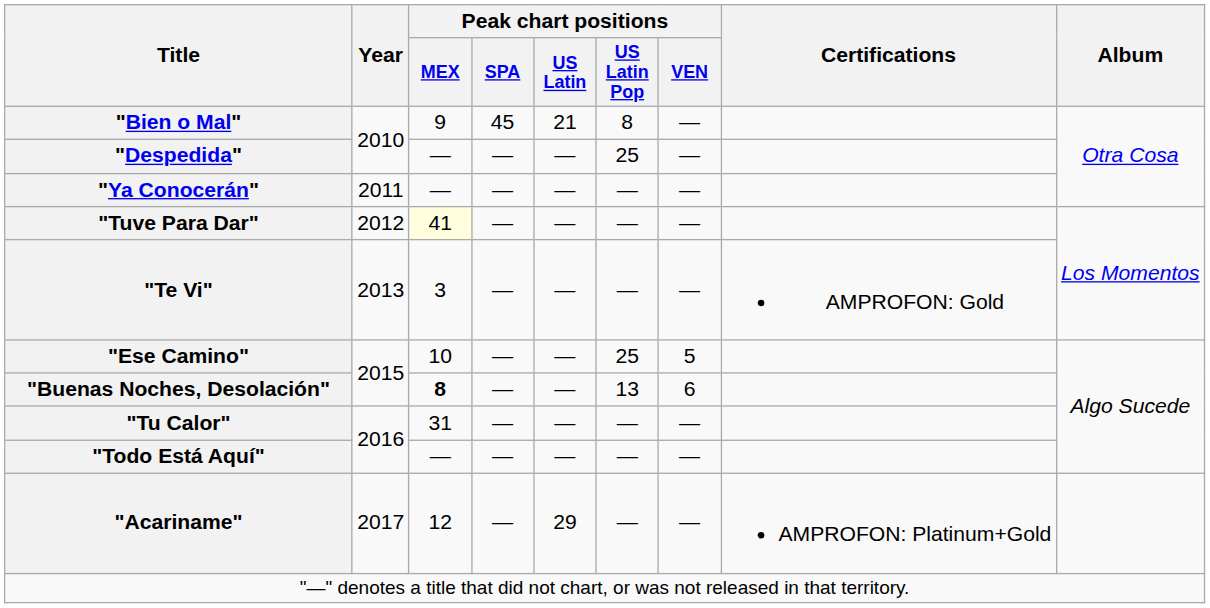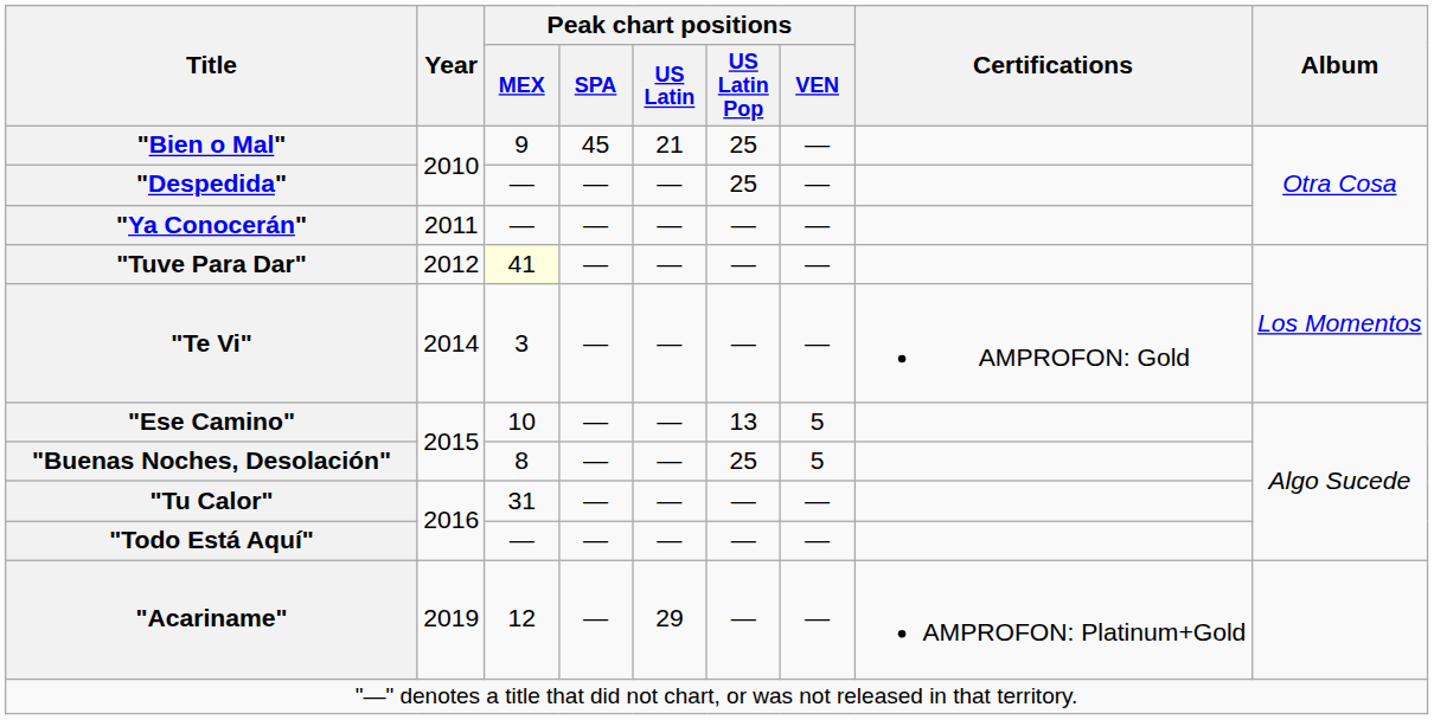 <table class="wikitable plainrowheaders" style="text-align:center">
 <tr>
 <th scope="col" rowspan="2" style="width:16em;">Title</th>
 <th rowspan=2>Year</th>
 <th colspan=5>Peak chart positions</th>
 <th rowspan="2">Certifications</th>
 <th rowspan="2">Album</th>
 </tr>
 <tr style=font-size:>
 <th scope="col" style="width:3em;font-size:85%;"><a href='#'>MEX</a><br></th>
 <th scope="col" style="width:3em;font-size:85%;"><a href='#'>SPA</a><br></th>
 <th scope="col" style="width:3em;font-size:85%;"><a href='#'>US Latin</a><br></th>
 <th scope="col" style="width:3em;font-size:85%;"><a href='#'>US Latin Pop</a><br></th>
 <th scope="col" style="width:3em;font-size:85%;"><a href='#'>VEN</a><br></th>
 </tr>
 <tr>
 <th scope="row">"<a href='#'>Bien o Mal</a>"</th>
 <td rowspan="2">2010</td>
 <td>9</td>
 <td>45</td>
 <td>21</td>
-<td>8</td>
+<td>25</td>
 <td>—</td>
 <td></td>
 <td rowspan="3"><em><a href='#'>Otra Cosa</a></em></td>
 </tr>
 <tr>
 <th scope="row">"<a href='#'>Despedida</a>"</th>
 <td>—</td>
 <td>—</td>
 <td>—</td>
 <td>25</td>
 <td>—</td>
 <td></td>
 </tr>
 <tr>
 <th scope="row">"<a href='#'>Ya Conocerán</a>"</th>
 <td rowspan="1">2011</td>
 <td>—</td>
 <td>—</td>
 <td>—</td>
 <td>—</td>
 <td>—</td>
 <td></td>
 </tr>
 <tr>
 <th scope="row">"Tuve Para Dar"</th>
 <td rowspan="1">2012</td>
 <td style="background: lightyellow;">41</td>
 <td>—</td>
 <td>—</td>
 <td>—</td>
 <td>—</td>
 <td></td>
 <td rowspan="2"><em><a href='#'>Los Momentos</a></em></td>
 </tr>
 <tr>
 <th scope="row">"Te Vi"</th>
-<td rowspan="1">2013</td>
+<td rowspan="1">2014</td>
 <td>3</td>
 <td>—</td>
 <td>—</td>
 <td>—</td>
 <td>—</td>
 <td><br><ul><li>AMPROFON: Gold</li></ul></td>
 </tr>
 <tr>
 <th scope="row">"Ese Camino"</th>
 <td rowspan="2">2015</td>
 <td>10</td>
 <td>—</td>
 <td>—</td>
-<td>25</td>
+<td>13</td>
 <td>5</td>
 <td></td>
 <td rowspan="4"><em>Algo Sucede</em></td>
 </tr>
 <tr>
 <th scope="row">"Buenas Noches, Desolación"</th>
-<td><strong>8</strong></td>
+<td>8</td>
 <td>—</td>
 <td>—</td>
-<td>13</td>
-<td>6</td>
+<td>25</td>
+<td>5</td>
 <td></td>
 </tr>
 <tr>
 <th scope="row">"Tu Calor"</th>
 <td rowspan="2">2016</td>
 <td>31</td>
 <td>—</td>
 <td>—</td>
 <td>—</td>
 <td>—</td>
 <td></td>
 </tr>
 <tr>
 <th scope="row">"Todo Está Aquí"</th>
 <td>—</td>
 <td>—</td>
 <td>—</td>
 <td>—</td>
 <td>—</td>
 <td></td>
 </tr>
 <tr>
 <th scope="row">"Acariname"<br></th>
-<td>2017</td>
+<td>2019</td>
 <td>12</td>
 <td>—</td>
 <td>29</td>
 <td>—</td>
 <td>—</td>
 <td><br><ul><li>AMPROFON: Platinum+Gold</li></ul></td>
 <td></td>
 </tr>
 <tr>
 <td colspan="14" style="font-size:90%">"—" denotes a title that did not chart, or was not released in that territory.</td>
 </tr>
 </table>
